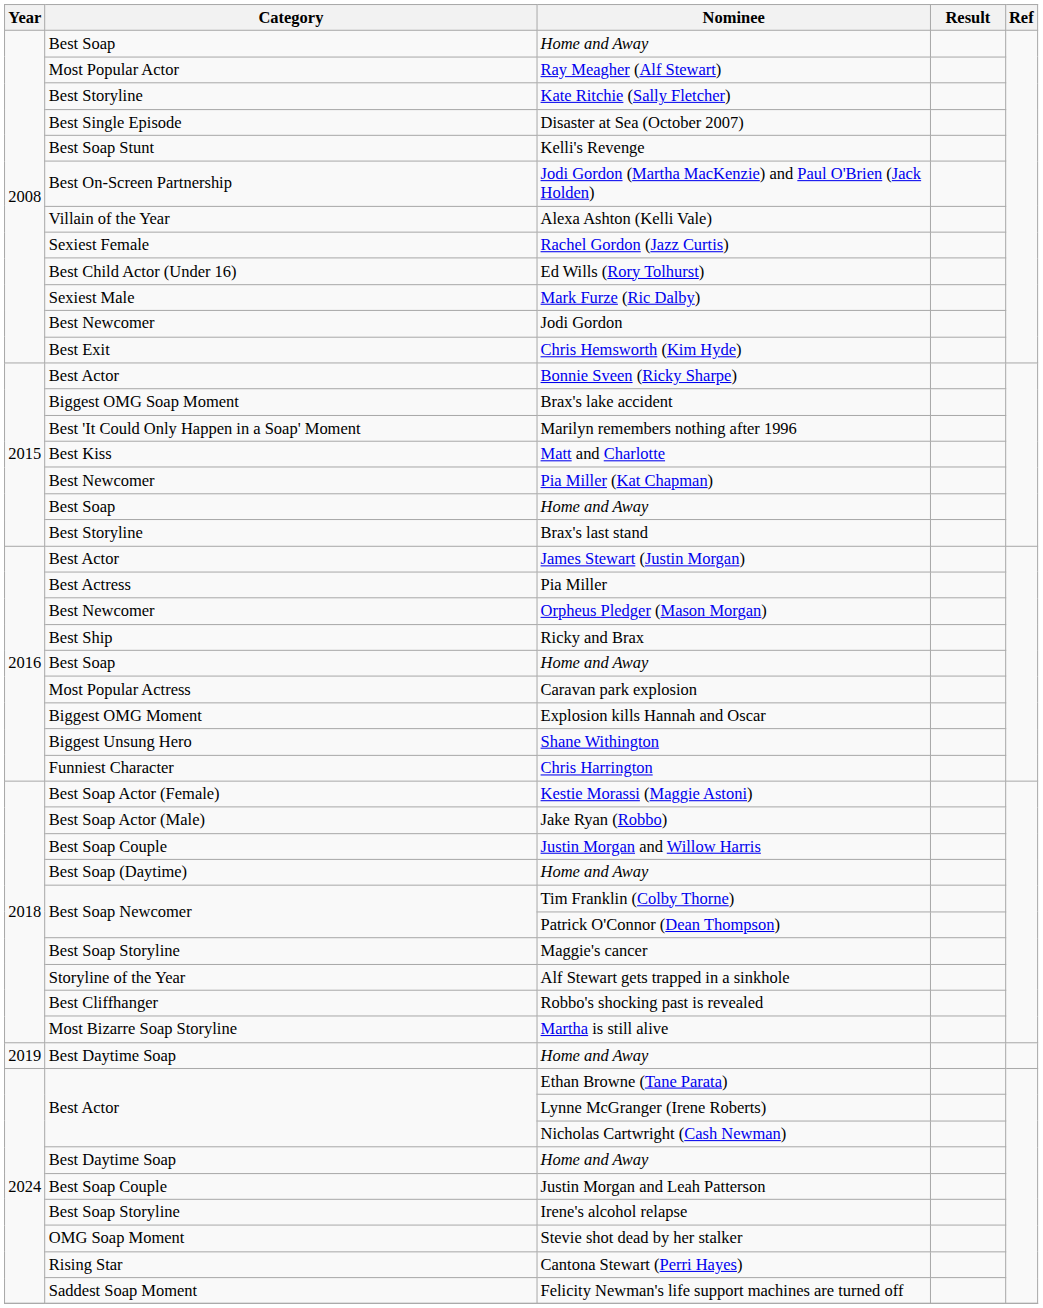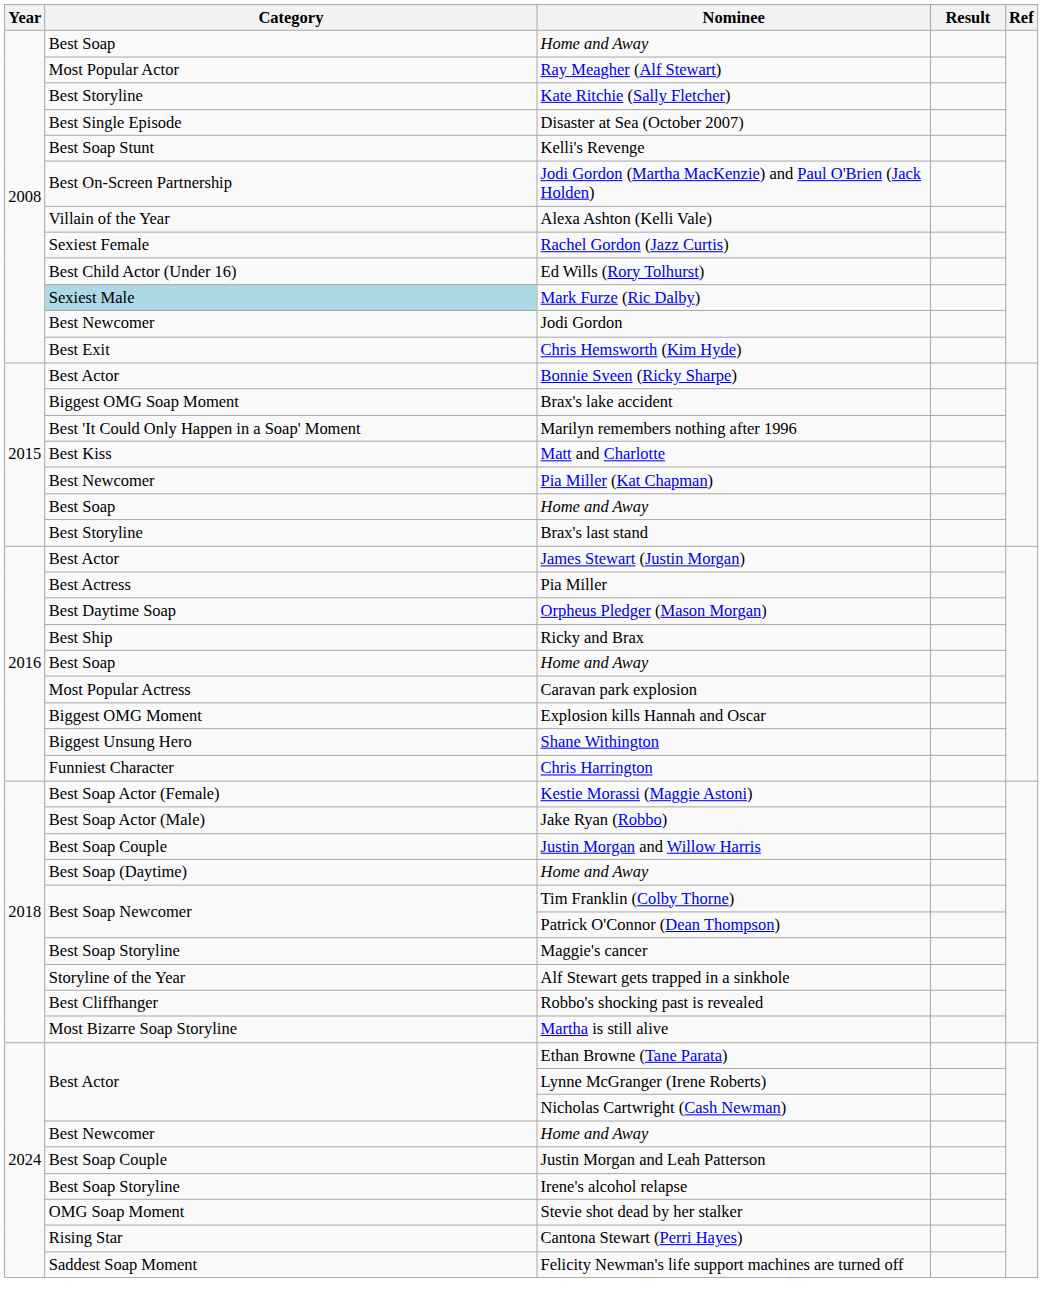 <table class="wikitable">
 <tr>
 <th>Year</th>
 <th width="470">Category</th>
 <th width="375">Nominee</th>
 <th width="65">Result</th>
 <th>Ref</th>
 </tr>
 <tr>
 <td rowspan="12">2008</td>
 <td>Best Soap</td>
 <td><em>Home and Away</em></td>
 <td></td>
 <td align="center" rowspan="12"></td>
 </tr>
 <tr>
 <td>Most Popular Actor</td>
 <td><a href='#'>Ray Meagher</a> (<a href='#'>Alf Stewart</a>)</td>
 <td></td>
 </tr>
 <tr>
 <td>Best Storyline</td>
 <td><a href='#'>Kate Ritchie</a> (<a href='#'>Sally Fletcher</a>)</td>
 <td></td>
 </tr>
 <tr>
 <td>Best Single Episode</td>
 <td>Disaster at Sea (October 2007)</td>
 <td></td>
 </tr>
 <tr>
 <td>Best Soap Stunt</td>
 <td>Kelli's Revenge</td>
 <td></td>
 </tr>
 <tr>
 <td>Best On-Screen Partnership</td>
 <td><a href='#'>Jodi Gordon</a> (<a href='#'>Martha MacKenzie</a>) and <a href='#'>Paul O'Brien</a> (<a href='#'>Jack Holden</a>)</td>
 <td></td>
 </tr>
 <tr>
 <td>Villain of the Year</td>
 <td>Alexa Ashton (Kelli Vale)</td>
 <td></td>
 </tr>
 <tr>
 <td>Sexiest Female</td>
 <td><a href='#'>Rachel Gordon</a> (<a href='#'>Jazz Curtis</a>)</td>
 <td></td>
 </tr>
 <tr>
 <td>Best Child Actor (Under 16)</td>
 <td>Ed Wills (<a href='#'>Rory Tolhurst</a>)</td>
 <td></td>
 </tr>
 <tr>
-<td>Sexiest Male</td>
+<td style="background: lightblue;">Sexiest Male</td>
 <td><a href='#'>Mark Furze</a> (<a href='#'>Ric Dalby</a>)</td>
 <td></td>
 </tr>
 <tr>
 <td>Best Newcomer</td>
 <td>Jodi Gordon</td>
 <td></td>
 </tr>
 <tr>
 <td>Best Exit</td>
 <td><a href='#'>Chris Hemsworth</a> (<a href='#'>Kim Hyde</a>)</td>
 <td></td>
 </tr>
 <tr>
 <td rowspan="7">2015</td>
 <td>Best Actor</td>
 <td><a href='#'>Bonnie Sveen</a> (<a href='#'>Ricky Sharpe</a>)</td>
 <td></td>
 <td align="center" rowspan="7"></td>
 </tr>
 <tr>
 <td>Biggest OMG Soap Moment</td>
 <td>Brax's lake accident</td>
 <td></td>
 </tr>
 <tr>
 <td>Best 'It Could Only Happen in a Soap' Moment</td>
 <td>Marilyn remembers nothing after 1996</td>
 <td></td>
 </tr>
 <tr>
 <td>Best Kiss</td>
 <td><a href='#'>Matt</a> and <a href='#'>Charlotte</a></td>
 <td></td>
 </tr>
 <tr>
 <td>Best Newcomer</td>
 <td><a href='#'>Pia Miller</a> (<a href='#'>Kat Chapman</a>)</td>
 <td></td>
 </tr>
 <tr>
 <td>Best Soap</td>
 <td><em>Home and Away</em></td>
 <td></td>
 </tr>
 <tr>
 <td>Best Storyline</td>
 <td>Brax's last stand</td>
 <td></td>
 </tr>
 <tr>
 <td rowspan="9">2016</td>
 <td>Best Actor</td>
 <td><a href='#'>James Stewart</a> (<a href='#'>Justin Morgan</a>)</td>
 <td></td>
 <td align="center" rowspan="9"></td>
 </tr>
 <tr>
 <td>Best Actress</td>
 <td>Pia Miller</td>
 <td></td>
 </tr>
 <tr>
-<td>Best Newcomer</td>
+<td>Best Daytime Soap</td>
 <td><a href='#'>Orpheus Pledger</a> (<a href='#'>Mason Morgan</a>)</td>
 <td></td>
 </tr>
 <tr>
 <td>Best Ship</td>
 <td>Ricky and Brax</td>
 <td></td>
 </tr>
 <tr>
 <td>Best Soap</td>
 <td><em>Home and Away</em></td>
 <td></td>
 </tr>
 <tr>
 <td>Most Popular Actress</td>
 <td>Caravan park explosion</td>
 <td></td>
 </tr>
 <tr>
 <td>Biggest OMG Moment</td>
 <td>Explosion kills Hannah and Oscar</td>
 <td></td>
 </tr>
 <tr>
 <td>Biggest Unsung Hero</td>
 <td><a href='#'>Shane Withington</a></td>
 <td></td>
 </tr>
 <tr>
 <td>Funniest Character</td>
 <td><a href='#'>Chris Harrington</a></td>
 <td></td>
 </tr>
 <tr>
 <td rowspan="10">2018</td>
 <td>Best Soap Actor (Female)</td>
 <td><a href='#'>Kestie Morassi</a> (<a href='#'>Maggie Astoni</a>)</td>
 <td></td>
 <td align="center" rowspan="10"></td>
 </tr>
 <tr>
 <td>Best Soap Actor (Male)</td>
 <td>Jake Ryan (<a href='#'>Robbo</a>)</td>
 <td></td>
 </tr>
 <tr>
 <td>Best Soap Couple</td>
 <td><a href='#'>Justin Morgan</a> and <a href='#'>Willow Harris</a></td>
 <td></td>
 </tr>
 <tr>
 <td>Best Soap (Daytime)</td>
 <td><em>Home and Away </em></td>
 <td></td>
 </tr>
 <tr>
 <td rowspan="2">Best Soap Newcomer</td>
 <td>Tim Franklin (<a href='#'>Colby Thorne</a>)</td>
 <td></td>
 </tr>
 <tr>
 <td>Patrick O'Connor (<a href='#'>Dean Thompson</a>)</td>
 <td></td>
 </tr>
 <tr>
 <td>Best Soap Storyline</td>
 <td>Maggie's cancer</td>
 <td></td>
 </tr>
 <tr>
 <td>Storyline of the Year</td>
 <td>Alf Stewart gets trapped in a sinkhole</td>
 <td></td>
 </tr>
 <tr>
 <td>Best Cliffhanger</td>
 <td>Robbo's shocking past is revealed</td>
 <td></td>
 </tr>
 <tr>
 <td>Most Bizarre Soap Storyline</td>
 <td><a href='#'>Martha</a> is still alive</td>
 <td></td>
 </tr>
 <tr>
-<td>2019</td>
-<td>Best Daytime Soap</td>
-<td><em>Home and Away</em></td>
-<td></td>
-<td align="center"></td>
-</tr>
-<tr>
 <td rowspan="9">2024</td>
 <td rowspan="3">Best Actor</td>
 <td>Ethan Browne (<a href='#'>Tane Parata</a>)</td>
 <td></td>
 <td align="center" rowspan="9"><br></td>
 </tr>
 <tr>
 <td>Lynne McGranger (Irene Roberts)</td>
 <td></td>
 </tr>
 <tr>
 <td>Nicholas Cartwright (<a href='#'>Cash Newman</a>)</td>
 <td></td>
 </tr>
 <tr>
-<td>Best Daytime Soap</td>
+<td>Best Newcomer</td>
 <td><em>Home and Away</em></td>
 <td></td>
 </tr>
 <tr>
 <td>Best Soap Couple</td>
 <td>Justin Morgan and Leah Patterson</td>
 <td></td>
 </tr>
 <tr>
 <td>Best Soap Storyline</td>
 <td>Irene's alcohol relapse</td>
 <td></td>
 </tr>
 <tr>
 <td>OMG Soap Moment</td>
 <td>Stevie shot dead by her stalker</td>
 <td></td>
 </tr>
 <tr>
 <td>Rising Star</td>
 <td>Cantona Stewart (<a href='#'>Perri Hayes</a>)</td>
 <td></td>
 </tr>
 <tr>
 <td>Saddest Soap Moment</td>
 <td>Felicity Newman's life support machines are turned off</td>
 <td></td>
 </tr>
 <tr>
 </tr>
 </table>
